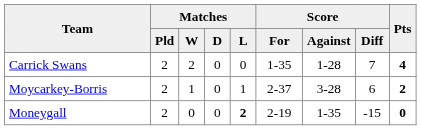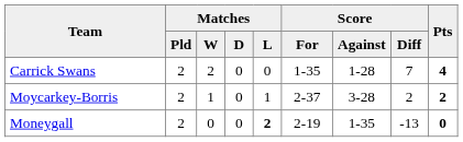 <table style=border-collapse:collapse border=1 cellspacing=0 cellpadding=5>
 <tr align=center bgcolor=#efefef>
 <th rowspan=2 width=165>Team</th>
 <th colspan=4>Matches</th>
 <th colspan=3>Score</th>
 <th rowspan=2width=20>Pts</th>
 </tr>
 <tr align=center bgcolor=#efefef>
 <th width=20>Pld</th>
 <th width=20>W</th>
 <th width=20>D</th>
 <th width=20>L</th>
 <th width=45>For</th>
 <th width=45>Against</th>
 <th width=30>Diff</th>
 </tr>
 <tr align=center>
 <td style="text-align:left;"><a href='#'>Carrick Swans</a></td>
 <td>2</td>
 <td>2</td>
 <td>0</td>
 <td>0</td>
 <td>1-35</td>
 <td>1-28</td>
 <td>7</td>
 <td><strong>4</strong></td>
 </tr>
 <tr align=center>
 <td style="text-align:left;"><a href='#'>Moycarkey-Borris</a></td>
 <td>2</td>
 <td>1</td>
 <td>0</td>
 <td>1</td>
 <td>2-37</td>
 <td>3-28</td>
-<td>6</td>
+<td>2</td>
 <td><strong>2</strong></td>
 </tr>
 <tr align=center>
 <td style="text-align:left;"><a href='#'>Moneygall</a></td>
 <td>2</td>
 <td>0</td>
 <td>0</td>
 <td><strong>2</strong></td>
 <td>2-19</td>
 <td>1-35</td>
-<td>-15</td>
+<td>-13</td>
 <td><strong>0</strong></td>
 </tr>
 </table>
